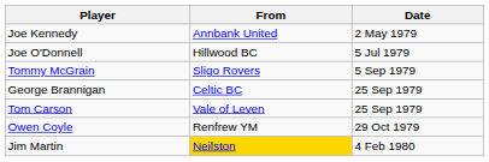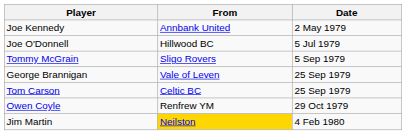 <table class="wikitable" style="text-align:center; font-size:95%;width:98%; text-align:left">
 <tr>
 <th>Player</th>
 <th>From</th>
 <th>Date</th>
 </tr>
 <tr>
 <td> Joe Kennedy</td>
 <td> <a href='#'>Annbank United</a></td>
 <td>2 May 1979</td>
 </tr>
 <tr>
 <td> Joe O'Donnell</td>
 <td> Hillwood BC</td>
 <td>5 Jul 1979</td>
 </tr>
 <tr>
 <td> <a href='#'>Tommy McGrain</a></td>
 <td> <a href='#'>Sligo Rovers</a></td>
 <td>5 Sep 1979</td>
 </tr>
 <tr>
 <td> George Brannigan</td>
-<td> <a href='#'>Celtic BC</a></td>
+<td> <a href='#'>Vale of Leven</a></td>
 <td>25 Sep 1979</td>
 </tr>
 <tr>
 <td> <a href='#'>Tom Carson</a></td>
-<td> <a href='#'>Vale of Leven</a></td>
+<td> <a href='#'>Celtic BC</a></td>
 <td>25 Sep 1979</td>
 </tr>
 <tr>
 <td> <a href='#'>Owen Coyle</a></td>
 <td> Renfrew YM</td>
 <td>29 Oct 1979</td>
 </tr>
 <tr>
 <td> Jim Martin</td>
 <td style="background: gold;"> <a href='#'>Neilston</a></td>
 <td>4 Feb 1980</td>
 </tr>
 </table>
